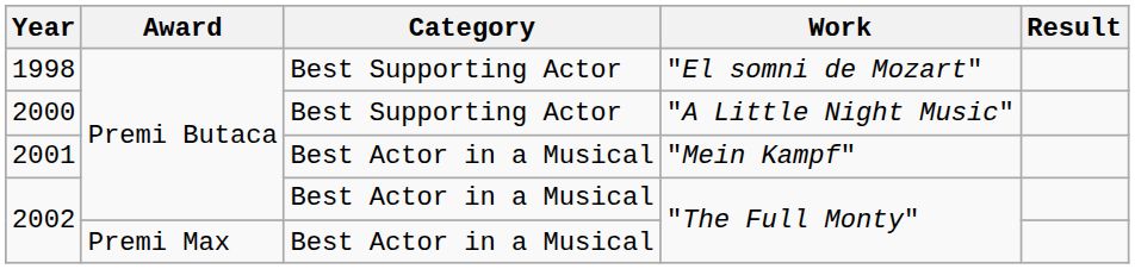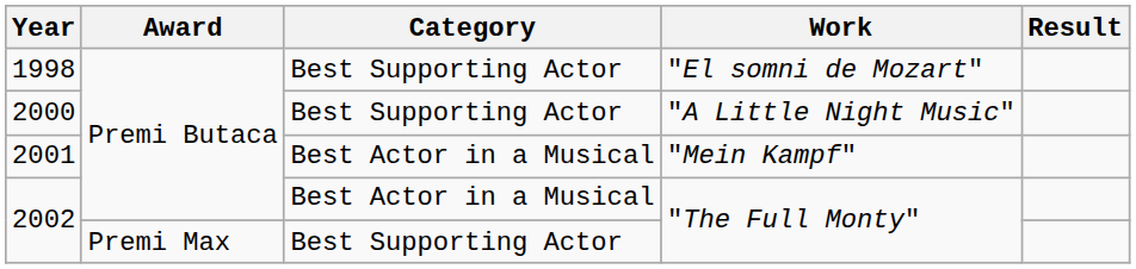 <table class="wikitable">
 <tr>
 <th>Year</th>
 <th>Award</th>
 <th>Category</th>
 <th>Work</th>
 <th>Result</th>
 </tr>
 <tr>
 <td>1998</td>
 <td rowspan="4">Premi Butaca</td>
 <td>Best Supporting Actor</td>
 <td>"<em>El somni de Mozart</em>"</td>
 <td></td>
 </tr>
 <tr>
 <td>2000</td>
 <td>Best Supporting Actor</td>
 <td>"<em>A Little Night Music</em>"</td>
 <td></td>
 </tr>
 <tr>
 <td>2001</td>
 <td>Best Actor in a Musical</td>
 <td>"<em>Mein Kampf</em>"</td>
 <td></td>
 </tr>
 <tr>
 <td rowspan="2">2002</td>
 <td>Best Actor in a Musical</td>
 <td rowspan="2">"<em>The Full Monty</em>"</td>
 <td></td>
 </tr>
 <tr>
 <td>Premi Max</td>
-<td>Best Actor in a Musical</td>
+<td>Best Supporting Actor</td>
 <td></td>
 </tr>
 </table>
